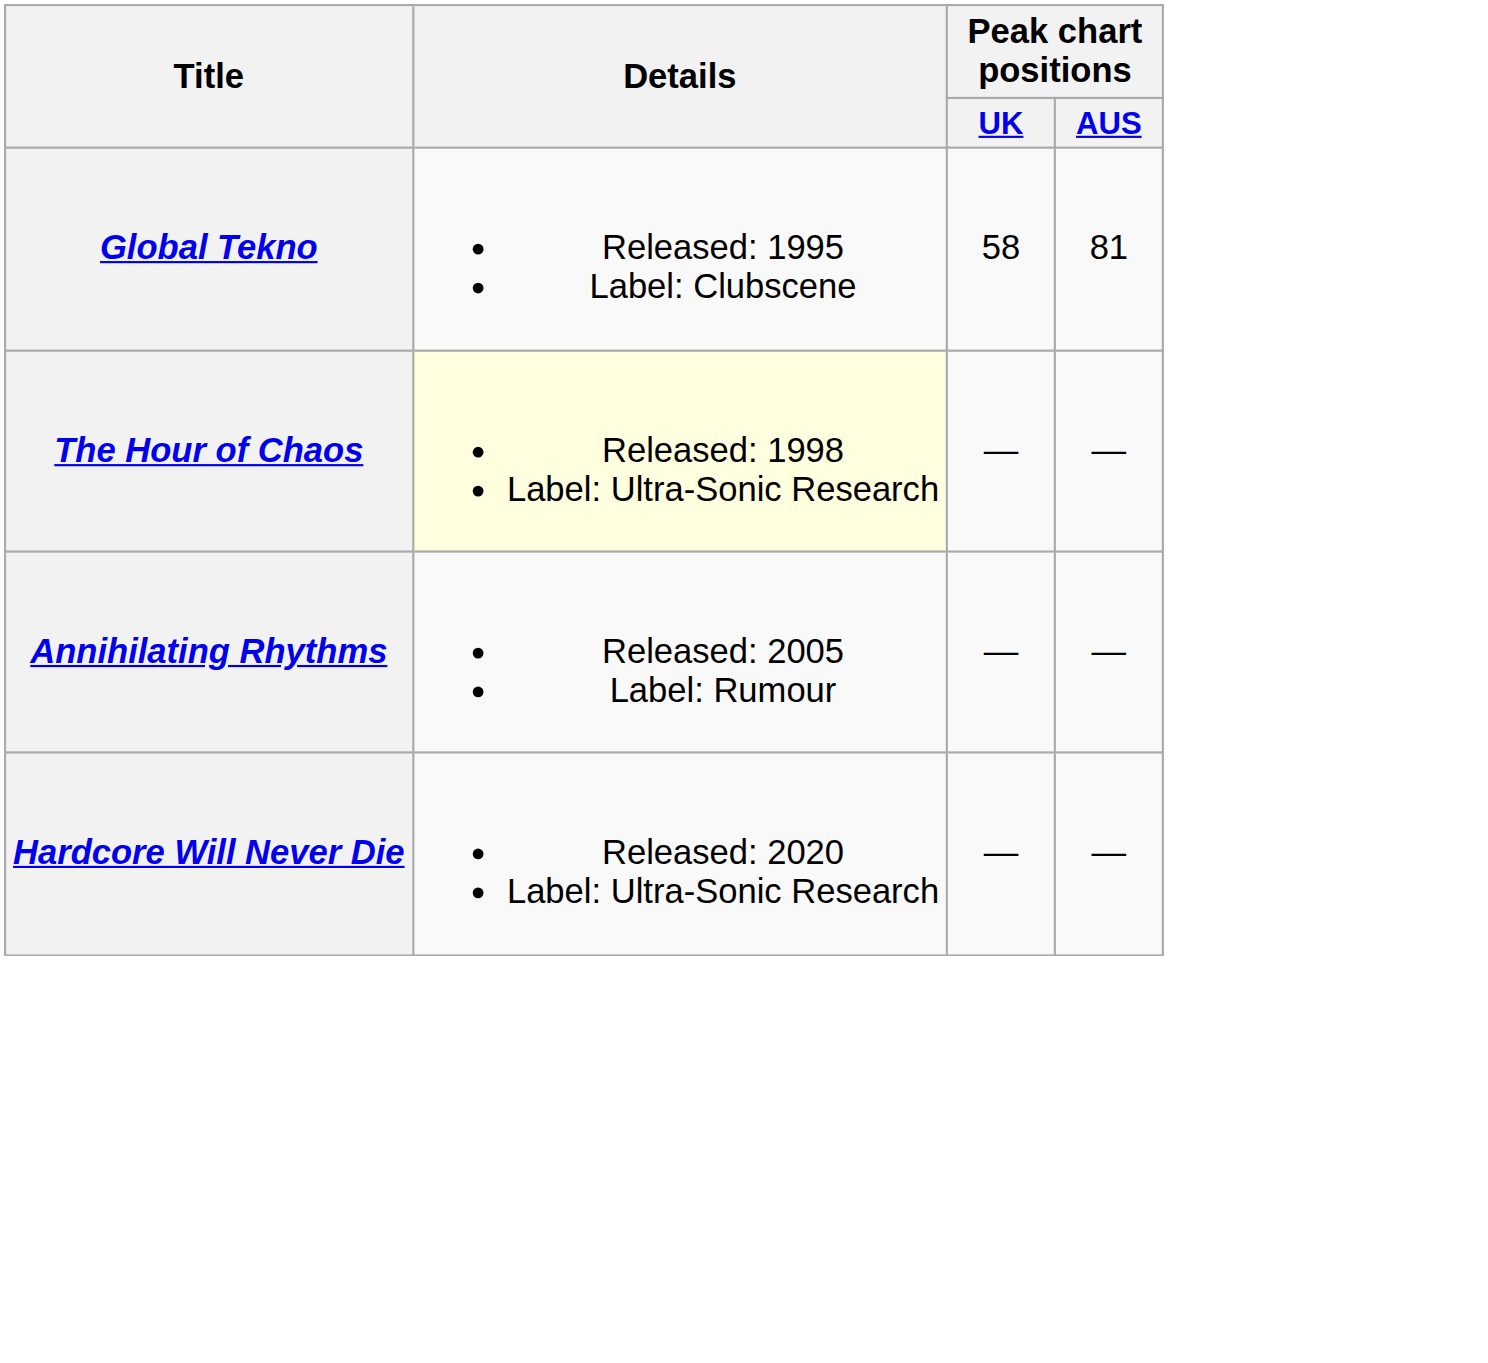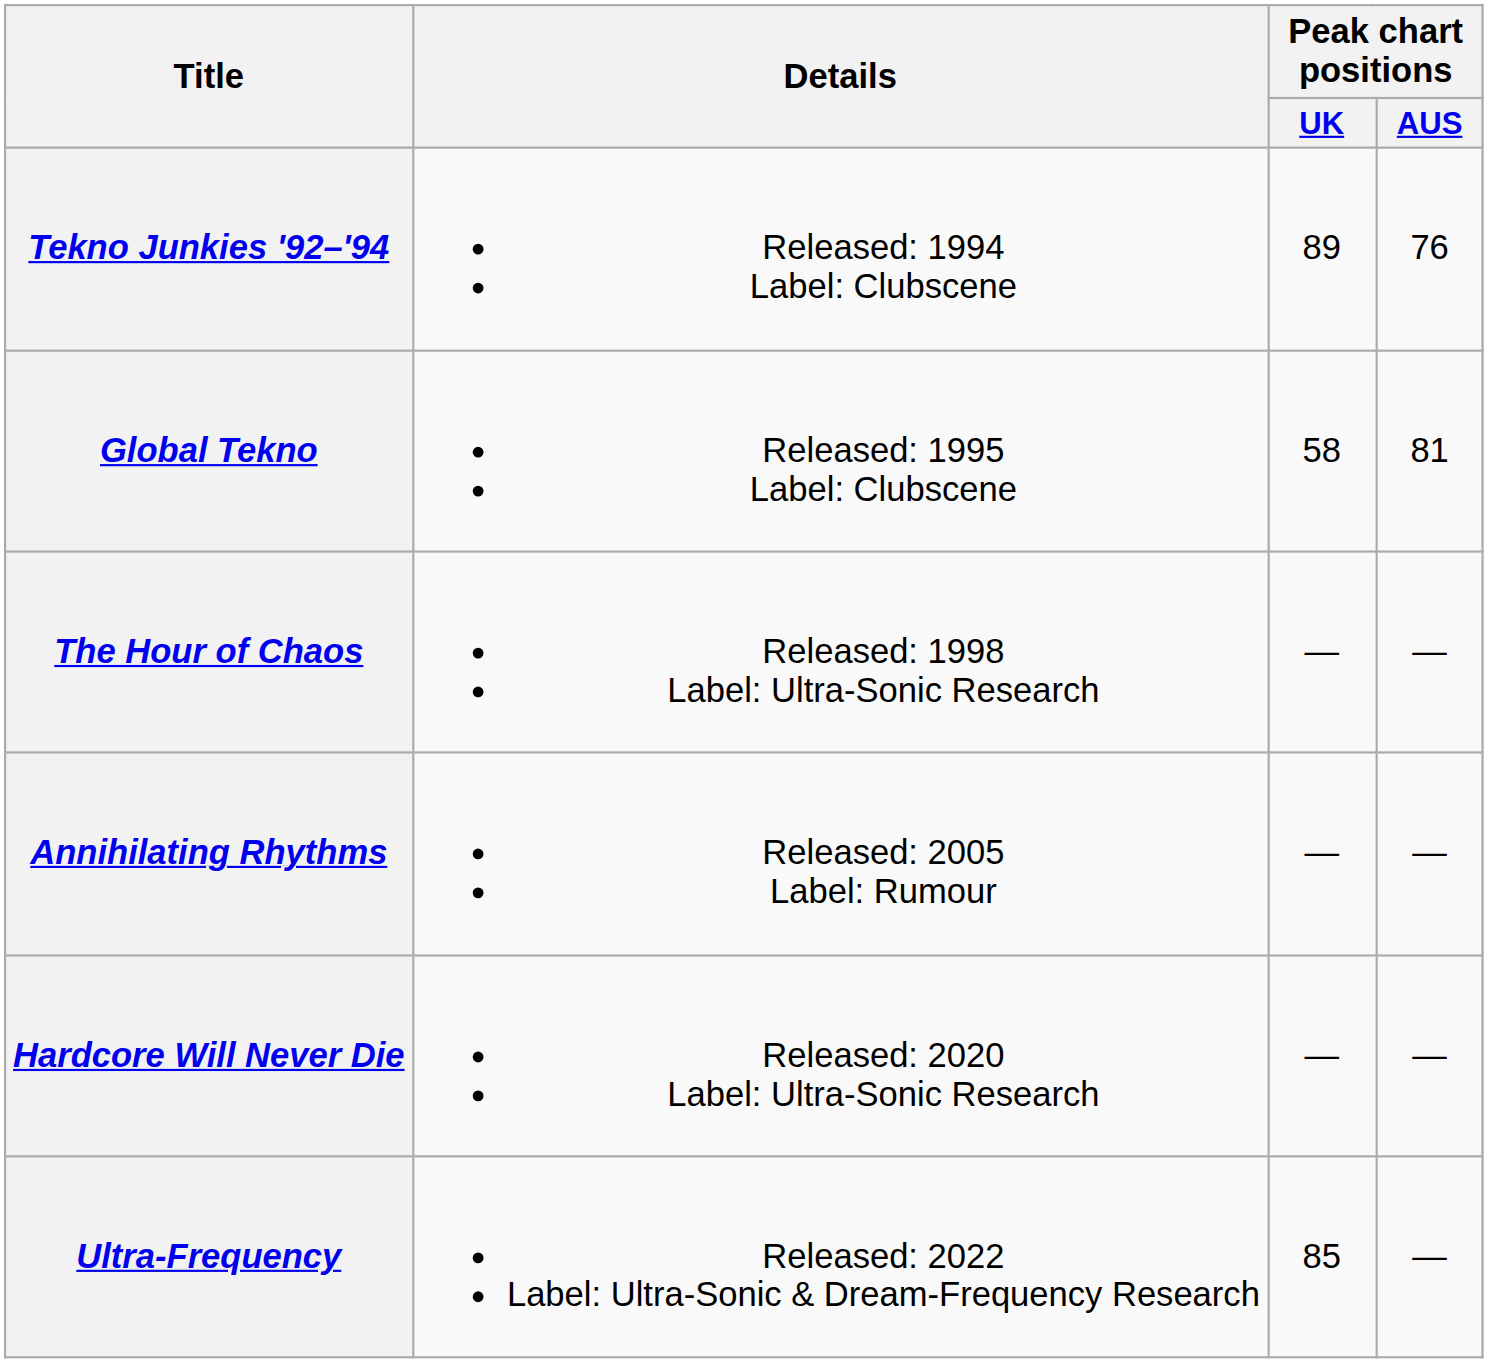 <table class="wikitable plainrowheaders" style="text-align:center">
 <tr>
 <th scope="col" rowspan="2">Title</th>
 <th scope="col" rowspan="2">Details</th>
 <th scope="col" colspan="2">Peak chart positions</th>
 </tr>
 <tr>
 <th scope="col" style="width:3em;font-size:90%;"><a href='#'>UK</a><br></th>
 <th scope="col" style="width:3em;font-size:90%;"><a href='#'>AUS</a><br></th>
 </tr>
 <tr>
+<th scope="row"><em><a href='#'>Tekno Junkies '92–'94</a></em></th>
+<td><br><ul><li>Released: 1994</li><li>Label: Clubscene</li></ul></td>
+<td>89</td>
+<td>76</td>
+</tr>
+<tr>
 <th scope="row"><em><a href='#'>Global Tekno</a></em></th>
 <td><br><ul><li>Released: 1995</li><li>Label: Clubscene</li></ul></td>
 <td>58</td>
 <td>81</td>
 </tr>
 <tr>
 <th scope="row"><em><a href='#'>The Hour of Chaos</a></em></th>
-<td style="background: lightyellow;"><br><ul><li>Released: 1998</li><li>Label: Ultra-Sonic Research</li></ul></td>
+<td><br><ul><li>Released: 1998</li><li>Label: Ultra-Sonic Research</li></ul></td>
 <td>—</td>
 <td>—</td>
 </tr>
 <tr>
 <th scope="row"><em><a href='#'>Annihilating Rhythms</a></em></th>
 <td><br><ul><li>Released: 2005</li><li>Label: Rumour</li></ul></td>
 <td>—</td>
 <td>—</td>
 </tr>
 <tr>
 <th scope="row"><em><a href='#'>Hardcore Will Never Die</a></em></th>
 <td><br><ul><li>Released: 2020</li><li>Label: Ultra-Sonic Research</li></ul></td>
 <td>—</td>
 <td>—</td>
 </tr>
+<tr>
+<th scope="row"><em><a href='#'>Ultra-Frequency</a></em></th>
+<td><br><ul><li>Released: 2022</li><li>Label: Ultra-Sonic & Dream-Frequency Research</li></ul></td>
+<td>85</td>
+<td>—</td>
+</tr>
 </table>
